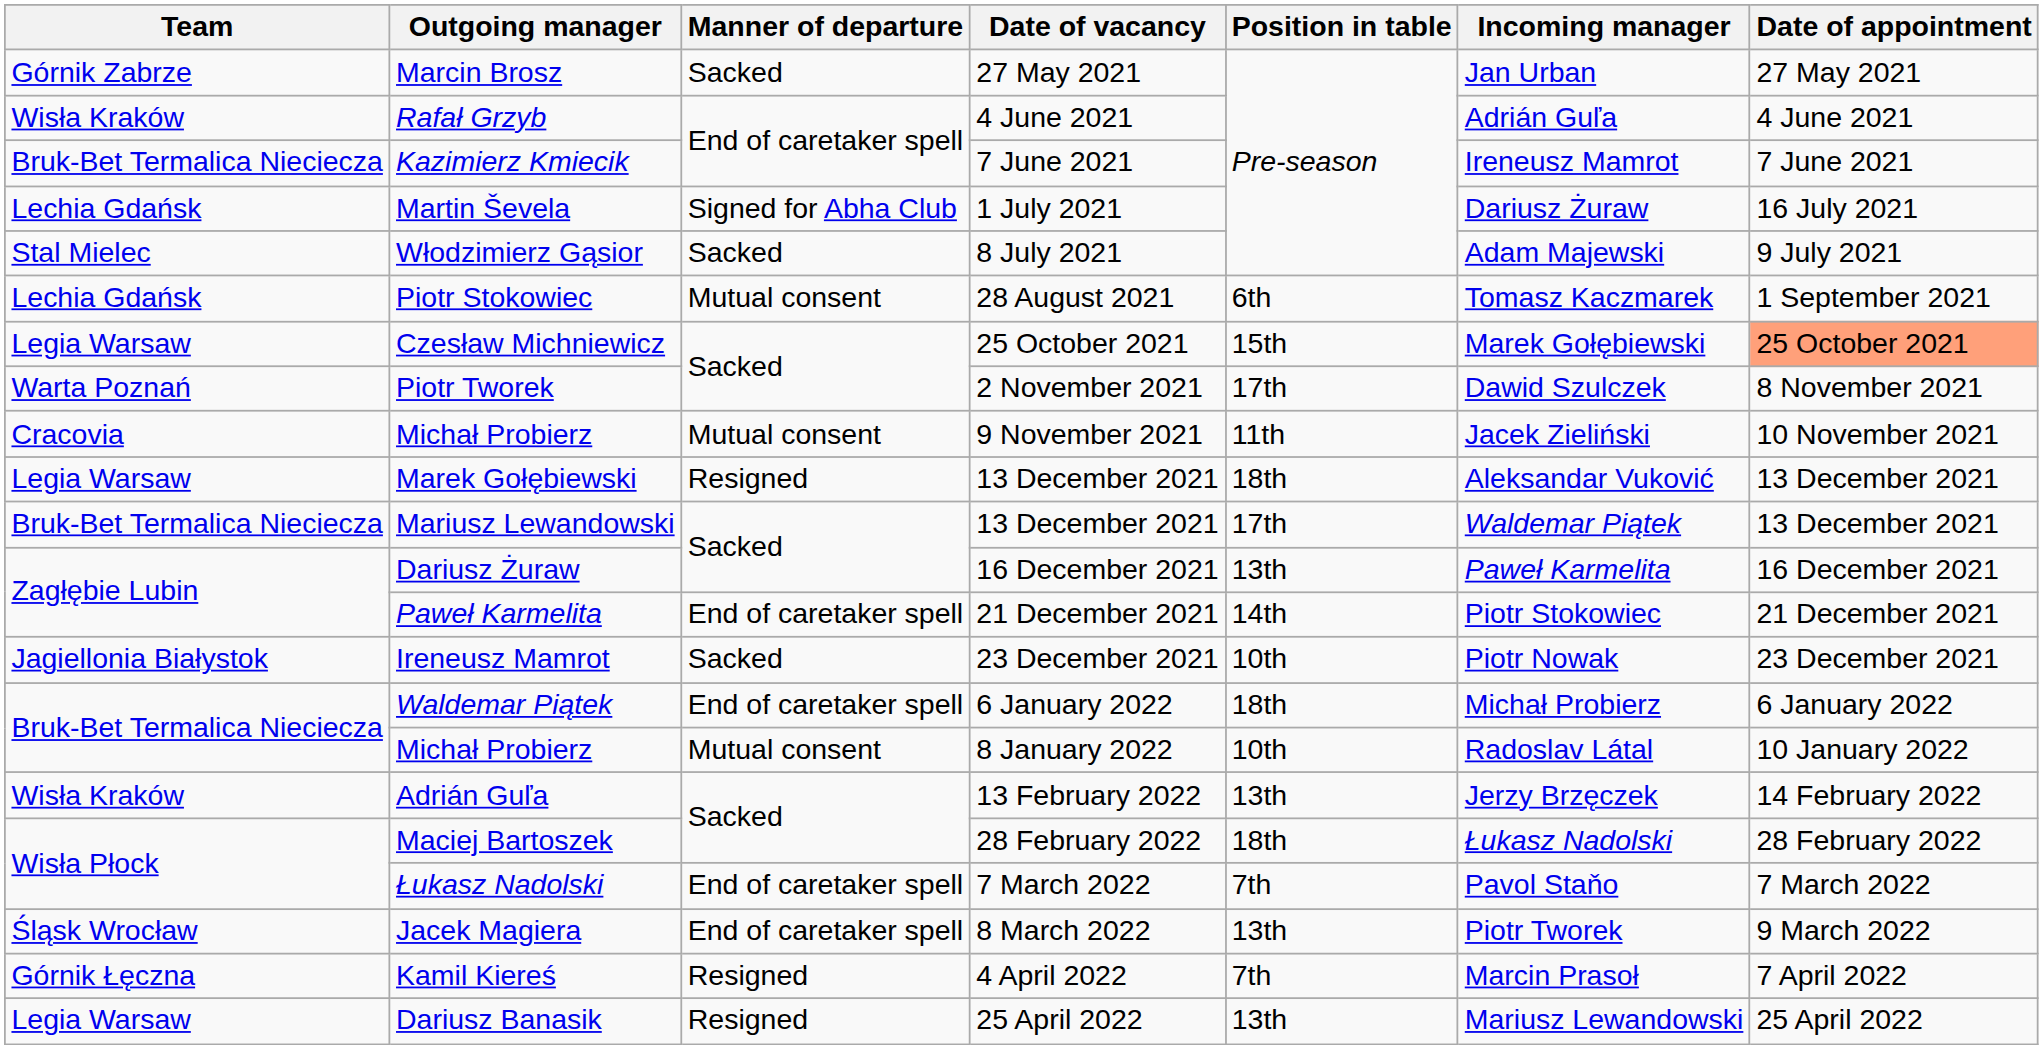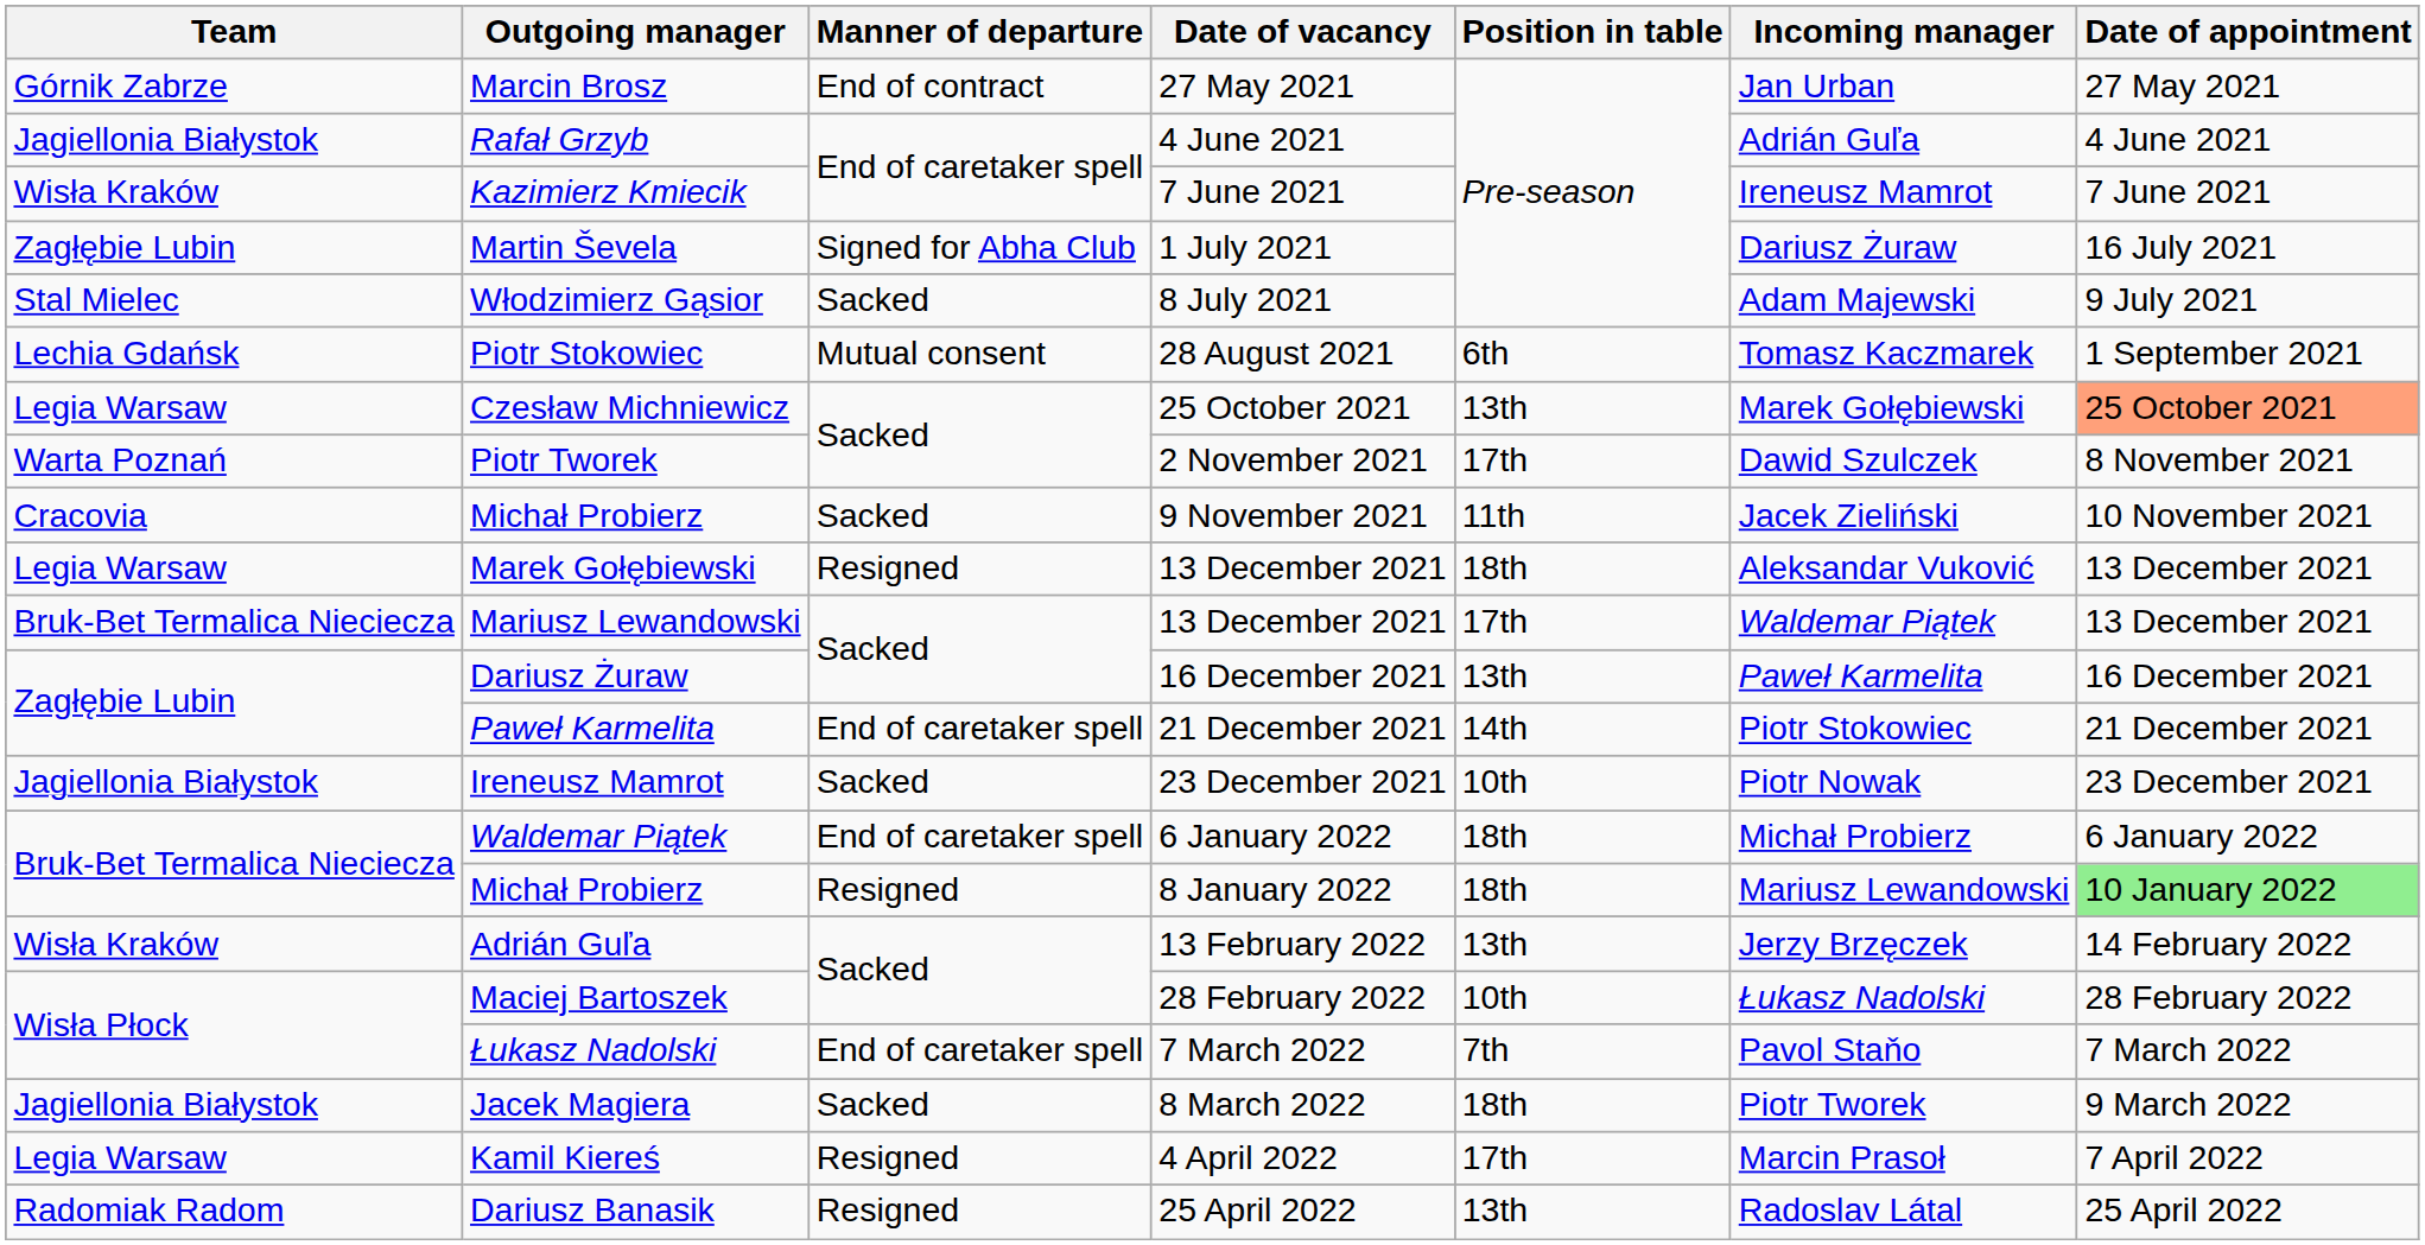 <table class="wikitable">
 <tr>
 <th>Team</th>
 <th>Outgoing manager</th>
 <th>Manner of departure</th>
 <th>Date of vacancy</th>
 <th>Position in table</th>
 <th>Incoming manager</th>
 <th>Date of appointment</th>
 </tr>
 <tr>
 <td><a href='#'>Górnik Zabrze</a></td>
 <td> <a href='#'>Marcin Brosz</a></td>
-<td>Sacked</td>
+<td>End of contract</td>
 <td>27 May 2021</td>
 <td rowspan="5"><em>Pre-season</em></td>
 <td> <a href='#'>Jan Urban</a></td>
 <td>27 May 2021</td>
 </tr>
 <tr>
-<td><a href='#'>Wisła Kraków</a></td>
+<td><a href='#'>Jagiellonia Białystok</a></td>
 <td> <em><a href='#'>Rafał Grzyb</a></em></td>
 <td rowspan="2">End of caretaker spell</td>
 <td>4 June 2021</td>
 <td> <a href='#'>Adrián Guľa</a></td>
 <td>4 June 2021</td>
 </tr>
 <tr>
-<td><a href='#'>Bruk-Bet Termalica Nieciecza</a></td>
+<td><a href='#'>Wisła Kraków</a></td>
 <td> <em><a href='#'>Kazimierz Kmiecik</a></em></td>
 <td>7 June 2021</td>
 <td> <a href='#'>Ireneusz Mamrot</a></td>
 <td>7 June 2021</td>
 </tr>
 <tr>
-<td><a href='#'>Lechia Gdańsk</a></td>
+<td><a href='#'>Zagłębie Lubin</a></td>
 <td> <a href='#'>Martin Ševela</a></td>
 <td>Signed for <a href='#'>Abha Club</a></td>
 <td>1 July 2021</td>
 <td> <a href='#'>Dariusz Żuraw</a></td>
 <td>16 July 2021</td>
 </tr>
 <tr>
 <td><a href='#'>Stal Mielec</a></td>
 <td> <a href='#'>Włodzimierz Gąsior</a></td>
 <td>Sacked</td>
 <td>8 July 2021</td>
 <td> <a href='#'>Adam Majewski</a></td>
 <td>9 July 2021</td>
 </tr>
 <tr>
 <td><a href='#'>Lechia Gdańsk</a></td>
 <td> <a href='#'>Piotr Stokowiec</a></td>
 <td>Mutual consent</td>
 <td>28 August 2021</td>
 <td>6th</td>
 <td> <a href='#'>Tomasz Kaczmarek</a></td>
 <td>1 September 2021</td>
 </tr>
 <tr>
 <td><a href='#'>Legia Warsaw</a></td>
 <td> <a href='#'>Czesław Michniewicz</a></td>
 <td rowspan="2">Sacked</td>
 <td>25 October 2021</td>
-<td>15th</td>
+<td>13th</td>
 <td> <a href='#'>Marek Gołębiewski</a></td>
 <td style="background: lightsalmon;">25 October 2021</td>
 </tr>
 <tr>
 <td><a href='#'>Warta Poznań</a></td>
 <td> <a href='#'>Piotr Tworek</a></td>
 <td>2 November 2021</td>
 <td>17th</td>
 <td> <a href='#'>Dawid Szulczek</a></td>
 <td>8 November 2021</td>
 </tr>
 <tr>
 <td><a href='#'>Cracovia</a></td>
 <td> <a href='#'>Michał Probierz</a></td>
-<td>Mutual consent</td>
+<td>Sacked</td>
 <td>9 November 2021</td>
 <td>11th</td>
 <td> <a href='#'>Jacek Zieliński</a></td>
 <td>10 November 2021</td>
 </tr>
 <tr>
 <td><a href='#'>Legia Warsaw</a></td>
 <td> <a href='#'>Marek Gołębiewski</a></td>
 <td>Resigned</td>
 <td>13 December 2021</td>
 <td>18th</td>
 <td> <a href='#'>Aleksandar Vuković</a></td>
 <td>13 December 2021</td>
 </tr>
 <tr>
 <td><a href='#'>Bruk-Bet Termalica Nieciecza</a></td>
 <td> <a href='#'>Mariusz Lewandowski</a></td>
 <td rowspan="2">Sacked</td>
 <td>13 December 2021</td>
 <td>17th</td>
 <td> <em><a href='#'>Waldemar Piątek</a></em></td>
 <td>13 December 2021</td>
 </tr>
 <tr>
 <td rowspan="2"><a href='#'>Zagłębie Lubin</a></td>
 <td> <a href='#'>Dariusz Żuraw</a></td>
 <td>16 December 2021</td>
 <td>13th</td>
 <td> <em><a href='#'>Paweł Karmelita</a></em></td>
 <td>16 December 2021</td>
 </tr>
 <tr>
 <td> <em><a href='#'>Paweł Karmelita</a></em></td>
 <td>End of caretaker spell</td>
 <td>21 December 2021</td>
 <td>14th</td>
 <td> <a href='#'>Piotr Stokowiec</a></td>
 <td>21 December 2021</td>
 </tr>
 <tr>
 <td><a href='#'>Jagiellonia Białystok</a></td>
 <td> <a href='#'>Ireneusz Mamrot</a></td>
 <td>Sacked</td>
 <td>23 December 2021</td>
 <td>10th</td>
 <td> <a href='#'>Piotr Nowak</a></td>
 <td>23 December 2021</td>
 </tr>
 <tr>
 <td rowspan="2"><a href='#'>Bruk-Bet Termalica Nieciecza</a></td>
 <td> <em><a href='#'>Waldemar Piątek</a></em></td>
 <td>End of caretaker spell</td>
 <td>6 January 2022</td>
 <td>18th</td>
 <td> <a href='#'>Michał Probierz</a></td>
 <td>6 January 2022</td>
 </tr>
 <tr>
 <td> <a href='#'>Michał Probierz</a></td>
-<td>Mutual consent</td>
+<td>Resigned</td>
 <td>8 January 2022</td>
-<td>10th</td>
-<td> <a href='#'>Radoslav Látal</a></td>
-<td>10 January 2022</td>
+<td>18th</td>
+<td> <a href='#'>Mariusz Lewandowski</a></td>
+<td style="background: lightgreen;">10 January 2022</td>
 </tr>
 <tr>
 <td><a href='#'>Wisła Kraków</a></td>
 <td> <a href='#'>Adrián Guľa</a></td>
 <td rowspan="2">Sacked</td>
 <td>13 February 2022</td>
 <td>13th</td>
 <td> <a href='#'>Jerzy Brzęczek</a></td>
 <td>14 February 2022</td>
 </tr>
 <tr>
 <td rowspan="2"><a href='#'>Wisła Płock</a></td>
 <td> <a href='#'>Maciej Bartoszek</a></td>
 <td>28 February 2022</td>
-<td>18th</td>
+<td>10th</td>
 <td> <em><a href='#'>Łukasz Nadolski</a></em></td>
 <td>28 February 2022</td>
 </tr>
 <tr>
 <td> <em><a href='#'>Łukasz Nadolski</a></em></td>
 <td>End of caretaker spell</td>
 <td>7 March 2022</td>
 <td>7th</td>
 <td> <a href='#'>Pavol Staňo</a></td>
 <td>7 March 2022</td>
 </tr>
 <tr>
-<td><a href='#'>Śląsk Wrocław</a></td>
+<td><a href='#'>Jagiellonia Białystok</a></td>
 <td> <a href='#'>Jacek Magiera</a></td>
-<td>End of caretaker spell</td>
+<td>Sacked</td>
 <td>8 March 2022</td>
-<td>13th</td>
+<td>18th</td>
 <td> <a href='#'>Piotr Tworek</a></td>
 <td>9 March 2022</td>
 </tr>
 <tr>
-<td><a href='#'>Górnik Łęczna</a></td>
+<td><a href='#'>Legia Warsaw</a></td>
 <td> <a href='#'>Kamil Kiereś</a></td>
 <td>Resigned</td>
 <td>4 April 2022</td>
-<td>7th</td>
+<td>17th</td>
 <td> <a href='#'>Marcin Prasoł</a></td>
 <td>7 April 2022</td>
 </tr>
 <tr>
-<td><a href='#'>Legia Warsaw</a></td>
+<td><a href='#'>Radomiak Radom</a></td>
 <td> <a href='#'>Dariusz Banasik</a></td>
 <td>Resigned</td>
 <td>25 April 2022</td>
 <td>13th</td>
-<td> <a href='#'>Mariusz Lewandowski</a></td>
+<td> <a href='#'>Radoslav Látal</a></td>
 <td>25 April 2022</td>
 </tr>
 </table>
